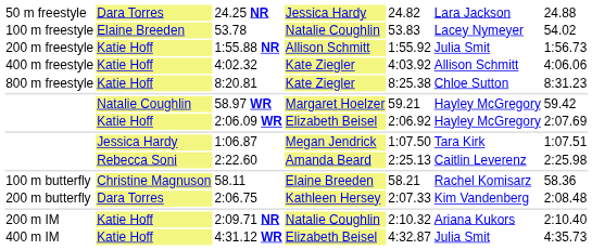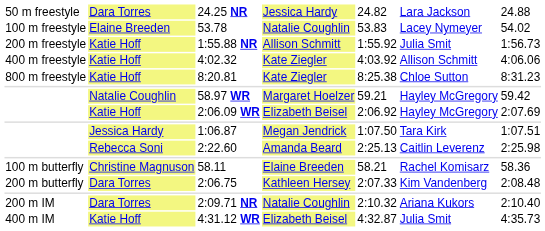 <table>
 <tr valign="top">
 <td>50 m freestyle<br></td>
 <td bgcolor=#F3F781><a href='#'>Dara Torres</a></td>
 <td>24.25 <strong><a href='#'>NR</a></strong></td>
 <td bgcolor=#F3F781><a href='#'>Jessica Hardy</a></td>
 <td>24.82</td>
 <td><a href='#'>Lara Jackson</a></td>
 <td>24.88</td>
 </tr>
 <tr valign="top">
 <td>100 m freestyle<br></td>
 <td bgcolor=#F3F781><a href='#'>Elaine Breeden</a></td>
 <td>53.78</td>
 <td bgcolor=#F3F781><a href='#'>Natalie Coughlin</a></td>
 <td>53.83</td>
 <td><a href='#'>Lacey Nymeyer</a></td>
 <td>54.02</td>
 </tr>
 <tr valign="top">
 <td>200 m freestyle<br></td>
 <td bgcolor=#F3F781><a href='#'>Katie Hoff</a></td>
 <td>1:55.88 <strong><a href='#'>NR</a></strong></td>
 <td bgcolor=#F3F781><a href='#'>Allison Schmitt</a></td>
 <td>1:55.92</td>
 <td><a href='#'>Julia Smit</a></td>
 <td>1:56.73</td>
 </tr>
 <tr valign="top">
 <td>400 m freestyle<br></td>
 <td bgcolor=#F3F781><a href='#'>Katie Hoff</a></td>
 <td>4:02.32</td>
 <td bgcolor=#F3F781><a href='#'>Kate Ziegler</a></td>
 <td>4:03.92</td>
 <td><a href='#'>Allison Schmitt</a></td>
 <td>4:06.06</td>
 </tr>
 <tr valign="top">
 <td>800 m freestyle<br></td>
 <td bgcolor=#F3F781><a href='#'>Katie Hoff</a></td>
 <td>8:20.81</td>
 <td bgcolor=#F3F781><a href='#'>Kate Ziegler</a></td>
 <td>8:25.38</td>
 <td><a href='#'>Chloe Sutton</a></td>
 <td>8:31.23</td>
 </tr>
 <tr bgcolor=#DDDDDD>
 <td colspan=7></td>
 </tr>
 <tr valign="top">
 <td><br></td>
 <td bgcolor=#F3F781><a href='#'>Natalie Coughlin</a></td>
 <td>58.97 <strong><a href='#'>WR</a></strong></td>
 <td bgcolor=#F3F781><a href='#'>Margaret Hoelzer</a></td>
 <td>59.21</td>
 <td><a href='#'>Hayley McGregory</a></td>
 <td>59.42</td>
 </tr>
 <tr valign="top">
 <td><br></td>
 <td bgcolor=#F3F781><a href='#'>Katie Hoff</a></td>
 <td>2:06.09 <strong><a href='#'>WR</a></strong></td>
 <td bgcolor=#F3F781><a href='#'>Elizabeth Beisel</a></td>
 <td>2:06.92</td>
 <td><a href='#'>Hayley McGregory</a></td>
 <td>2:07.69</td>
 </tr>
 <tr bgcolor=#DDDDDD>
 <td colspan=7></td>
 </tr>
 <tr valign="top">
 <td><br></td>
 <td bgcolor=#F3F781><a href='#'>Jessica Hardy</a></td>
 <td>1:06.87</td>
 <td bgcolor=#F3F781><a href='#'>Megan Jendrick</a></td>
 <td>1:07.50</td>
 <td><a href='#'>Tara Kirk</a></td>
 <td>1:07.51</td>
 </tr>
 <tr valign="top">
 <td><br></td>
 <td bgcolor=#F3F781><a href='#'>Rebecca Soni</a></td>
 <td>2:22.60</td>
 <td bgcolor=#F3F781><a href='#'>Amanda Beard</a></td>
 <td>2:25.13</td>
 <td><a href='#'>Caitlin Leverenz</a></td>
 <td>2:25.98</td>
 </tr>
 <tr bgcolor=#DDDDDD>
 <td colspan=7></td>
 </tr>
 <tr valign="top">
 <td>100 m butterfly<br></td>
 <td bgcolor=#F3F781><a href='#'>Christine Magnuson</a></td>
 <td>58.11</td>
 <td bgcolor=#F3F781><a href='#'>Elaine Breeden</a></td>
 <td>58.21</td>
 <td><a href='#'>Rachel Komisarz</a></td>
 <td>58.36</td>
 </tr>
 <tr valign="top">
 <td>200 m butterfly<br></td>
 <td bgcolor=#F3F781><a href='#'>Dara Torres</a></td>
 <td>2:06.75</td>
 <td bgcolor=#F3F781><a href='#'>Kathleen Hersey</a></td>
 <td>2:07.33</td>
 <td><a href='#'>Kim Vandenberg</a></td>
 <td>2:08.48</td>
 </tr>
 <tr bgcolor=#DDDDDD>
 <td colspan=7></td>
 </tr>
 <tr valign="top">
 <td>200 m IM<br></td>
-<td bgcolor=#F3F781><a href='#'>Katie Hoff</a></td>
+<td bgcolor=#F3F781><a href='#'>Dara Torres</a></td>
 <td>2:09.71 <strong><a href='#'>NR</a></strong></td>
 <td bgcolor=#F3F781><a href='#'>Natalie Coughlin</a></td>
 <td>2:10.32</td>
 <td><a href='#'>Ariana Kukors</a></td>
 <td>2:10.40</td>
 </tr>
 <tr valign="top">
 <td>400 m IM<br></td>
 <td bgcolor=#F3F781><a href='#'>Katie Hoff</a></td>
 <td>4:31.12 <strong><a href='#'>WR</a></strong></td>
 <td bgcolor=#F3F781><a href='#'>Elizabeth Beisel</a></td>
 <td>4:32.87</td>
 <td><a href='#'>Julia Smit</a></td>
 <td>4:35.73</td>
 </tr>
 </table>
